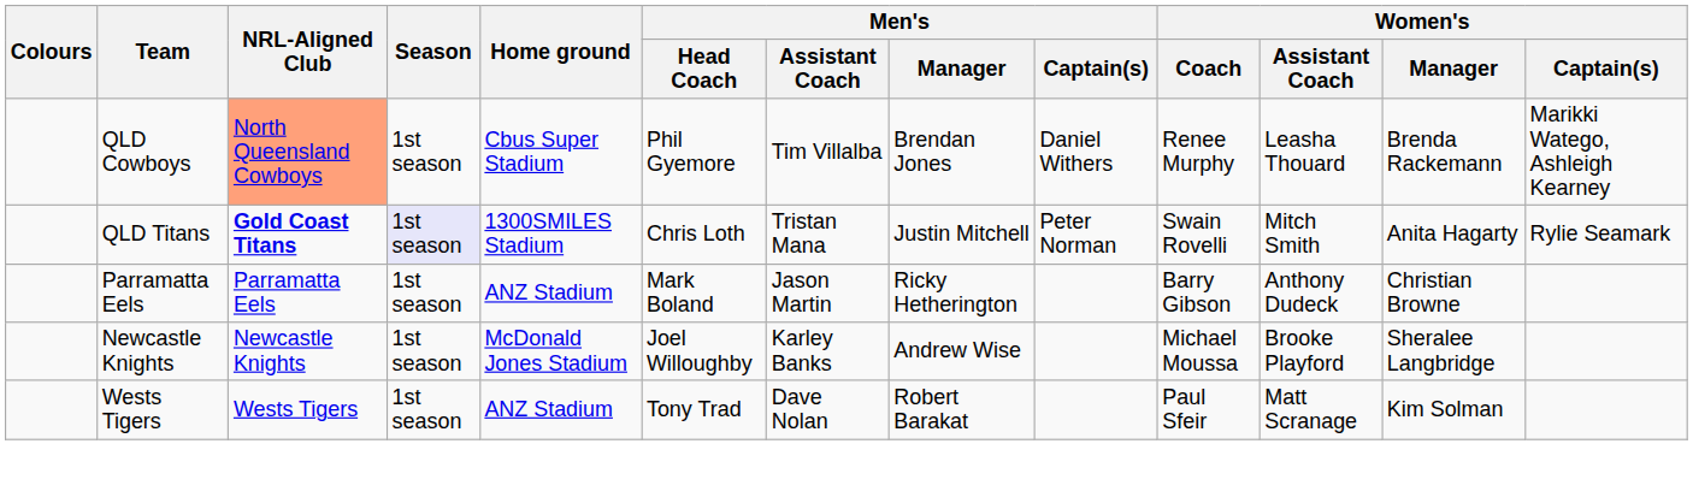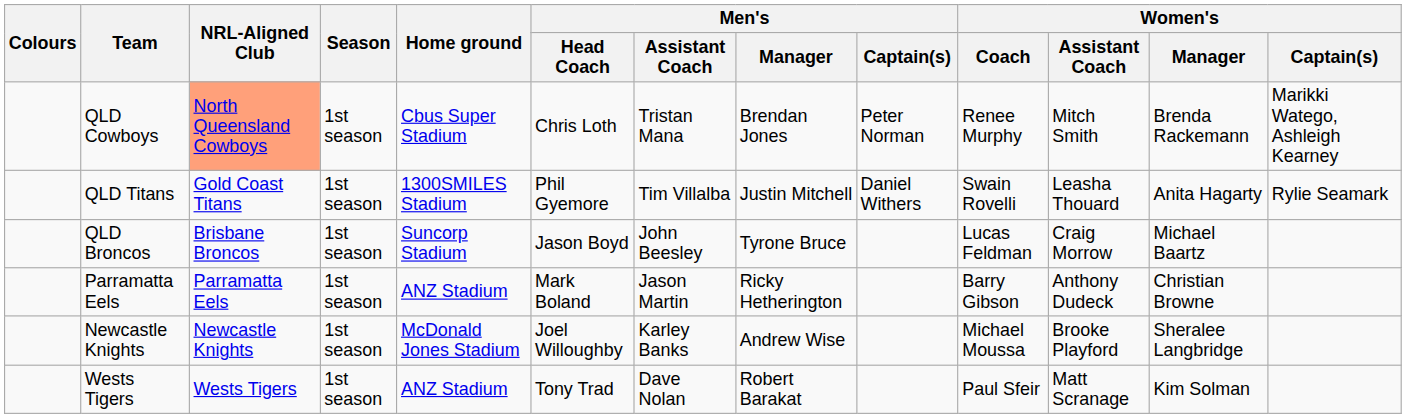 <table class="wikitable">
 <tr>
 <th rowspan="2">Colours</th>
 <th rowspan="2">Team</th>
 <th rowspan="2">NRL-Aligned Club</th>
 <th rowspan="2">Season</th>
 <th rowspan="2">Home ground</th>
 <th colspan="4">Men's</th>
 <th colspan="4">Women's</th>
 </tr>
 <tr>
 <th>Head Coach</th>
 <th>Assistant Coach</th>
 <th>Manager</th>
 <th>Captain(s)</th>
 <th>Coach</th>
 <th>Assistant Coach</th>
 <th>Manager</th>
 <th>Captain(s)</th>
 </tr>
 <tr>
 <td></td>
 <td>QLD Cowboys</td>
 <td style="background: lightsalmon;"><a href='#'>North Queensland Cowboys</a></td>
 <td>1st season</td>
 <td><a href='#'>Cbus Super Stadium</a></td>
-<td>Phil Gyemore</td>
-<td>Tim Villalba</td>
+<td>Chris Loth</td>
+<td>Tristan Mana</td>
 <td>Brendan Jones</td>
-<td>Daniel Withers</td>
+<td>Peter Norman</td>
 <td>Renee Murphy</td>
-<td>Leasha Thouard</td>
+<td>Mitch Smith</td>
 <td>Brenda Rackemann</td>
 <td>Marikki Watego, Ashleigh Kearney</td>
 </tr>
 <tr>
 <td></td>
 <td>QLD Titans</td>
-<td><strong><a href='#'>Gold Coast Titans</a></strong></td>
-<td style="background: lavender;">1st season</td>
+<td><a href='#'>Gold Coast Titans</a></td>
+<td>1st season</td>
 <td><a href='#'>1300SMILES Stadium</a></td>
-<td>Chris Loth</td>
-<td>Tristan Mana</td>
+<td>Phil Gyemore</td>
+<td>Tim Villalba</td>
 <td>Justin Mitchell</td>
-<td>Peter Norman</td>
+<td>Daniel Withers</td>
 <td>Swain Rovelli</td>
-<td>Mitch Smith</td>
+<td>Leasha Thouard</td>
 <td>Anita Hagarty</td>
 <td>Rylie Seamark</td>
+</tr>
+<tr>
+<td></td>
+<td>QLD Broncos</td>
+<td><a href='#'>Brisbane Broncos</a></td>
+<td>1st season</td>
+<td><a href='#'>Suncorp Stadium</a></td>
+<td>Jason Boyd</td>
+<td>John Beesley</td>
+<td>Tyrone Bruce</td>
+<td></td>
+<td>Lucas Feldman</td>
+<td>Craig Morrow</td>
+<td>Michael Baartz</td>
+<td></td>
 </tr>
 <tr>
 <td></td>
 <td>Parramatta Eels</td>
 <td><a href='#'>Parramatta Eels</a></td>
 <td>1st season</td>
 <td><a href='#'>ANZ Stadium</a></td>
 <td>Mark Boland</td>
 <td>Jason Martin</td>
 <td>Ricky Hetherington</td>
 <td></td>
 <td>Barry Gibson</td>
 <td>Anthony Dudeck</td>
 <td>Christian Browne</td>
 <td></td>
 </tr>
 <tr>
 <td></td>
 <td>Newcastle Knights</td>
 <td><a href='#'>Newcastle Knights</a></td>
 <td>1st season</td>
 <td><a href='#'>McDonald Jones Stadium</a></td>
 <td>Joel Willoughby</td>
 <td>Karley Banks</td>
 <td>Andrew Wise</td>
 <td></td>
 <td>Michael Moussa</td>
 <td>Brooke Playford</td>
 <td>Sheralee Langbridge</td>
 <td></td>
 </tr>
 <tr>
 <td></td>
 <td>Wests Tigers</td>
 <td><a href='#'>Wests Tigers</a></td>
 <td>1st season</td>
 <td><a href='#'>ANZ Stadium</a></td>
 <td>Tony Trad</td>
 <td>Dave Nolan</td>
 <td>Robert Barakat</td>
 <td></td>
 <td>Paul Sfeir</td>
 <td>Matt Scranage</td>
 <td>Kim Solman</td>
 <td></td>
 </tr>
 </table>
